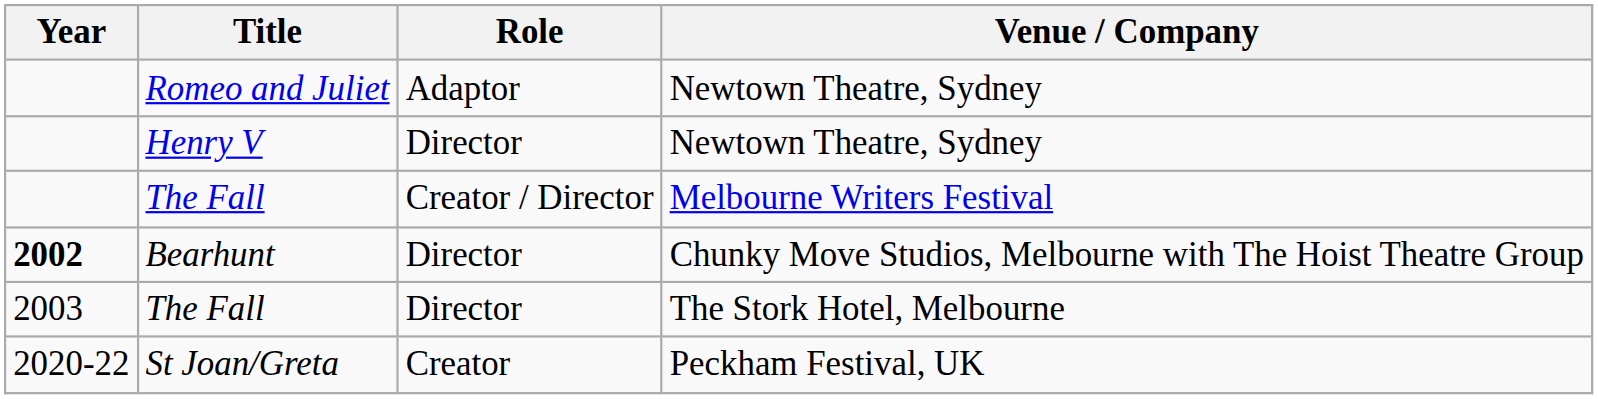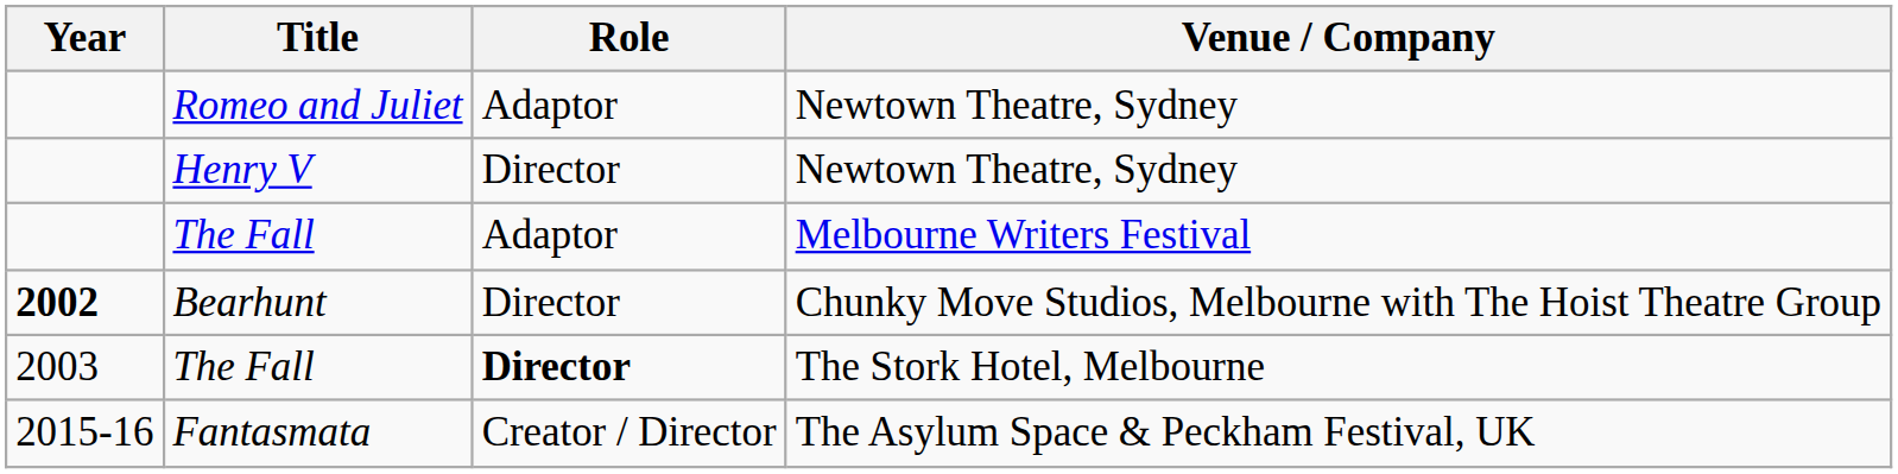 <table class="wikitable sortable">
 <tr>
 <th>Year</th>
 <th>Title</th>
 <th>Role</th>
 <th>Venue / Company</th>
 </tr>
 <tr>
 <td></td>
 <td><em><a href='#'>Romeo and Juliet</a></em></td>
 <td>Adaptor</td>
 <td>Newtown Theatre, Sydney</td>
 </tr>
 <tr>
 <td></td>
 <td><em><a href='#'>Henry V</a></em></td>
 <td>Director</td>
 <td>Newtown Theatre, Sydney</td>
 </tr>
 <tr>
 <td></td>
 <td><em><a href='#'>The Fall</a></em></td>
-<td>Creator / Director</td>
+<td>Adaptor</td>
 <td><a href='#'>Melbourne Writers Festival</a></td>
 </tr>
 <tr>
 <td><strong>2002</strong></td>
 <td><em>Bearhunt</em></td>
 <td>Director</td>
 <td>Chunky Move Studios, Melbourne with The Hoist Theatre Group</td>
 </tr>
 <tr>
 <td>2003</td>
 <td><em>The Fall</em></td>
-<td>Director</td>
+<td><strong>Director</strong></td>
 <td>The Stork Hotel, Melbourne</td>
 </tr>
 <tr>
-<td>2020-22</td>
-<td><em>St Joan/Greta</em></td>
-<td>Creator</td>
-<td>Peckham Festival, UK</td>
+<td>2015-16</td>
+<td><em>Fantasmata</em></td>
+<td>Creator / Director</td>
+<td>The Asylum Space & Peckham Festival, UK</td>
 </tr>
 </table>
